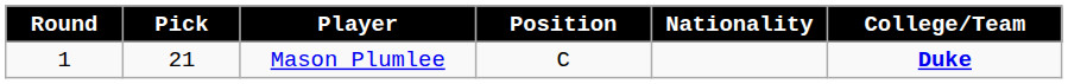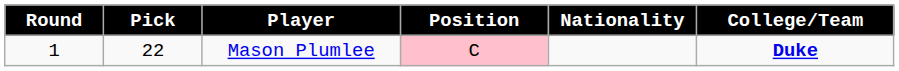 <table class="wikitable sortable sortable">
 <tr>
 <th style="background:#000000; color:#FFFFFF" width="10%">Round</th>
 <th style="background:#000000; color:#FFFFFF" width="10%">Pick</th>
 <th style="background:#000000; color:#FFFFFF" width="20%">Player</th>
 <th style="background:#000000; color:#FFFFFF" width="15%">Position</th>
 <th style="background:#000000; color:#FFFFFF" width="15%">Nationality</th>
 <th style="background:#000000; color:#FFFFFF" width="20%">College/Team</th>
 </tr>
 <tr style="text-align: center">
 <td>1</td>
-<td>21</td>
+<td>22</td>
 <td><a href='#'>Mason Plumlee</a></td>
-<td>C</td>
+<td style="background: pink;">C</td>
 <td></td>
 <td><strong><a href='#'>Duke</a></strong></td>
 </tr>
 </table>
